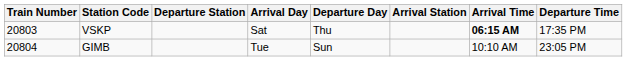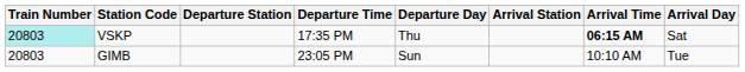 <table class="wikitable">
 <tr>
 <th>Train Number</th>
 <th>Station Code</th>
 <th>Departure Station</th>
-<th>Arrival Day</th>
+<th>Departure Time</th>
 <th>Departure Day</th>
 <th>Arrival Station</th>
 <th>Arrival Time</th>
-<th>Departure Time</th>
+<th>Arrival Day</th>
+</tr>
+<tr>
+<td style="background: paleturquoise;">20803</td>
+<td>VSKP</td>
+<td></td>
+<td>17:35 PM</td>
+<td>Thu</td>
+<td></td>
+<td><strong>06:15 AM</strong></td>
+<td>Sat</td>
 </tr>
 <tr>
 <td>20803</td>
-<td>VSKP</td>
-<td></td>
-<td>Sat</td>
-<td>Thu</td>
-<td></td>
-<td><strong>06:15 AM</strong></td>
-<td>17:35 PM</td>
-</tr>
-<tr>
-<td>20804</td>
 <td>GIMB</td>
 <td></td>
-<td>Tue</td>
+<td>23:05 PM</td>
 <td>Sun</td>
 <td></td>
 <td>10:10 AM</td>
-<td>23:05 PM</td>
+<td>Tue</td>
 </tr>
 </table>
